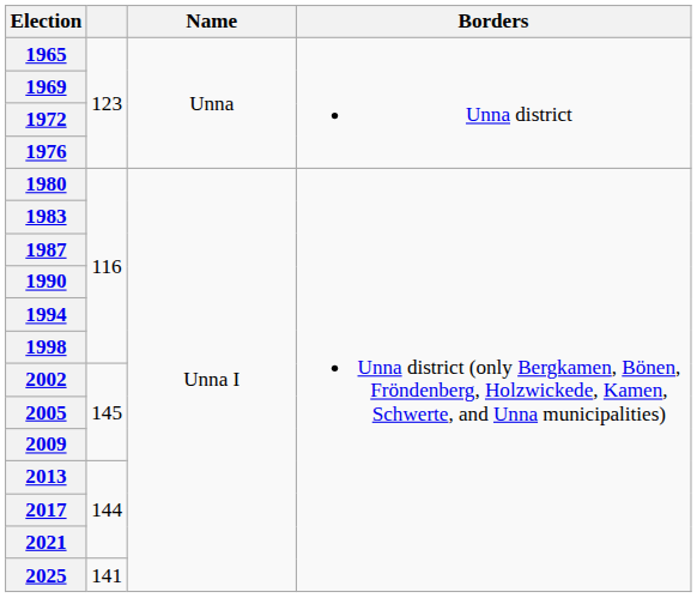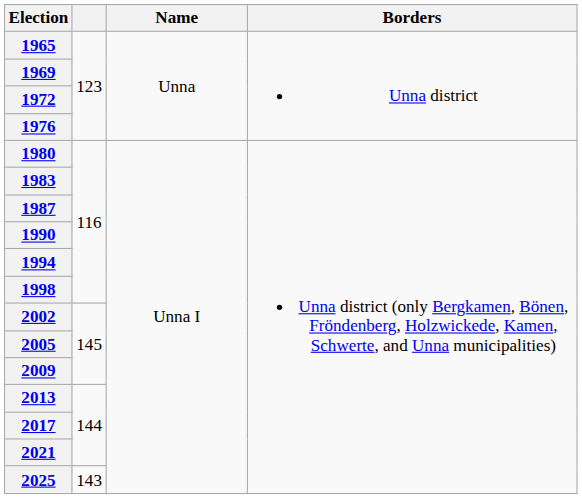 <table class=wikitable style="text-align:center">
 <tr>
 <th>Election</th>
 <th></th>
 <th width=125px>Name</th>
 <th width=300px>Borders</th>
 </tr>
 <tr>
 <th><a href='#'>1965</a></th>
 <td rowspan=4>123</td>
 <td rowspan=4>Unna</td>
 <td rowspan=4><br><ul><li><a href='#'>Unna</a> district</li></ul></td>
 </tr>
 <tr>
 <th><a href='#'>1969</a></th>
 </tr>
 <tr>
 <th><a href='#'>1972</a></th>
 </tr>
 <tr>
 <th><a href='#'>1976</a></th>
 </tr>
 <tr>
 <th><a href='#'>1980</a></th>
 <td rowspan=6>116</td>
 <td rowspan=13>Unna I</td>
 <td rowspan=13><br><ul><li><a href='#'>Unna</a> district (only <a href='#'>Bergkamen</a>, <a href='#'>Bönen</a>, <a href='#'>Fröndenberg</a>, <a href='#'>Holzwickede</a>, <a href='#'>Kamen</a>, <a href='#'>Schwerte</a>, and <a href='#'>Unna</a> municipalities)</li></ul></td>
 </tr>
 <tr>
 <th><a href='#'>1983</a></th>
 </tr>
 <tr>
 <th><a href='#'>1987</a></th>
 </tr>
 <tr>
 <th><a href='#'>1990</a></th>
 </tr>
 <tr>
 <th><a href='#'>1994</a></th>
 </tr>
 <tr>
 <th><a href='#'>1998</a></th>
 </tr>
 <tr>
 <th><a href='#'>2002</a></th>
 <td rowspan=3>145</td>
 </tr>
 <tr>
 <th><a href='#'>2005</a></th>
 </tr>
 <tr>
 <th><a href='#'>2009</a></th>
 </tr>
 <tr>
 <th><a href='#'>2013</a></th>
 <td rowspan=3>144</td>
 </tr>
 <tr>
 <th><a href='#'>2017</a></th>
 </tr>
 <tr>
 <th><a href='#'>2021</a></th>
 </tr>
 <tr>
 <th><a href='#'>2025</a></th>
-<td>141</td>
+<td>143</td>
 </tr>
 </table>
